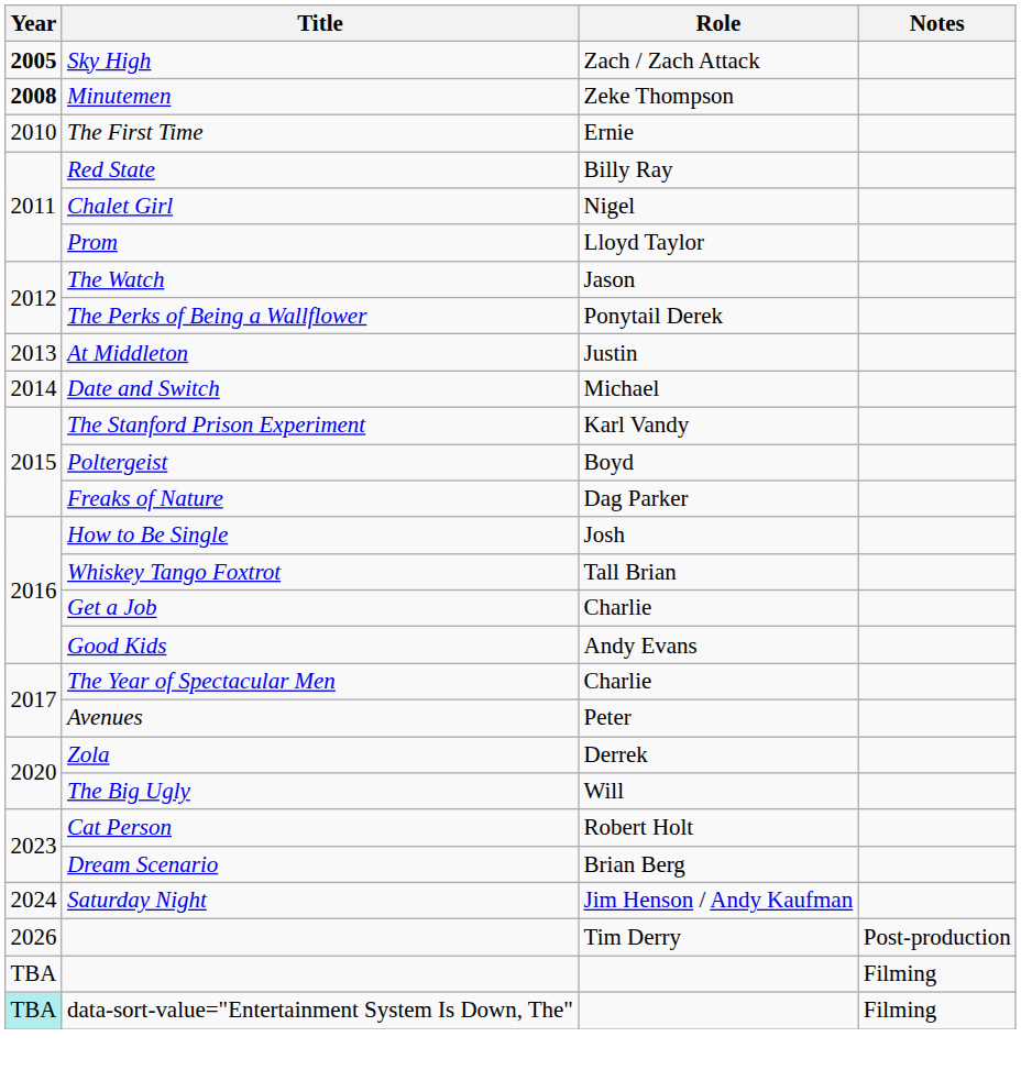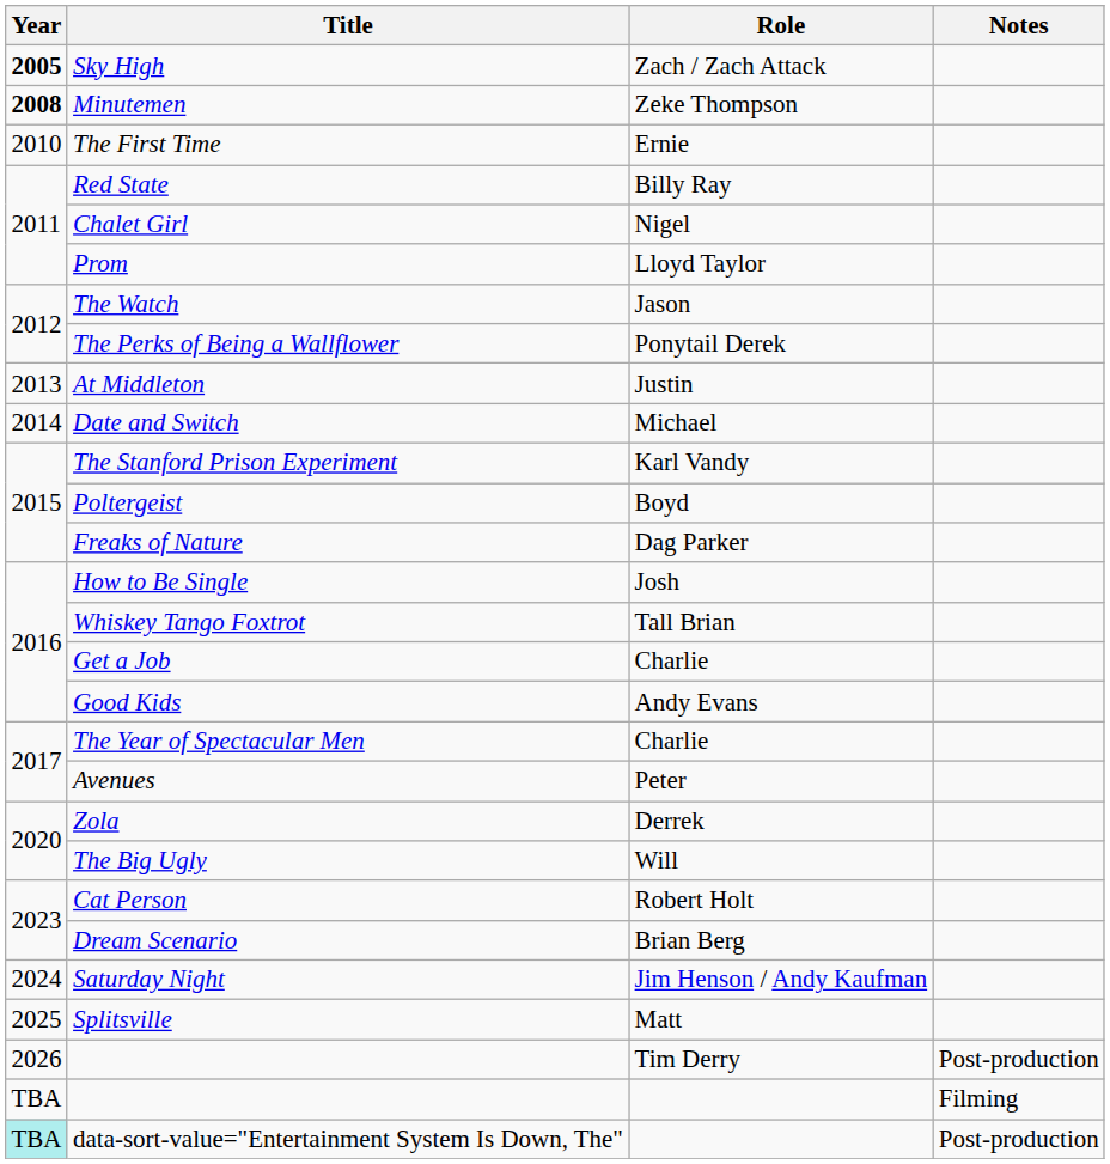 <table class="wikitable sortable">
 <tr>
 <th>Year</th>
 <th>Title</th>
 <th>Role</th>
 <th class="unsortable">Notes</th>
 </tr>
 <tr>
 <td><strong>2005</strong></td>
 <td><em><a href='#'>Sky High</a></em></td>
 <td>Zach / Zach Attack</td>
 <td></td>
 </tr>
 <tr>
 <td><strong>2008</strong></td>
 <td><em><a href='#'>Minutemen</a></em></td>
 <td>Zeke Thompson</td>
 <td></td>
 </tr>
 <tr>
 <td>2010</td>
 <td data-sort-value="First Time, The"><em>The First Time</em></td>
 <td>Ernie</td>
 <td></td>
 </tr>
 <tr>
 <td rowspan="3">2011</td>
 <td><em><a href='#'>Red State</a></em></td>
 <td>Billy Ray</td>
 <td></td>
 </tr>
 <tr>
 <td><em><a href='#'>Chalet Girl</a></em></td>
 <td>Nigel</td>
 <td></td>
 </tr>
 <tr>
 <td><em><a href='#'>Prom</a></em></td>
 <td>Lloyd Taylor</td>
 <td></td>
 </tr>
 <tr>
 <td rowspan="2">2012</td>
 <td data-sort-value="Watch, The"><em><a href='#'>The Watch</a></em></td>
 <td>Jason</td>
 <td></td>
 </tr>
 <tr>
 <td data-sort-value="Perks of Being a Wallflower, The"><em><a href='#'>The Perks of Being a Wallflower</a></em></td>
 <td>Ponytail Derek</td>
 <td></td>
 </tr>
 <tr>
 <td>2013</td>
 <td><em><a href='#'>At Middleton</a></em></td>
 <td>Justin</td>
 <td></td>
 </tr>
 <tr>
 <td>2014</td>
 <td><em><a href='#'>Date and Switch</a></em></td>
 <td>Michael</td>
 <td></td>
 </tr>
 <tr>
 <td rowspan="3">2015</td>
 <td data-sort-value="Stanford Prison Experiment, The"><em><a href='#'>The Stanford Prison Experiment</a></em></td>
 <td>Karl Vandy</td>
 <td></td>
 </tr>
 <tr>
 <td><em><a href='#'>Poltergeist</a></em></td>
 <td>Boyd</td>
 <td></td>
 </tr>
 <tr>
 <td><em><a href='#'>Freaks of Nature</a></em></td>
 <td>Dag Parker</td>
 <td></td>
 </tr>
 <tr>
 <td rowspan="4">2016</td>
 <td><em><a href='#'>How to Be Single</a></em></td>
 <td>Josh</td>
 <td></td>
 </tr>
 <tr>
 <td><em><a href='#'>Whiskey Tango Foxtrot</a></em></td>
 <td>Tall Brian</td>
 <td></td>
 </tr>
 <tr>
 <td><em><a href='#'>Get a Job</a></em></td>
 <td>Charlie</td>
 <td></td>
 </tr>
 <tr>
 <td><em><a href='#'>Good Kids</a></em></td>
 <td>Andy Evans</td>
 <td></td>
 </tr>
 <tr>
 <td rowspan="2">2017</td>
 <td data-sort-value="Year of Spectacular Men, The"><em><a href='#'>The Year of Spectacular Men</a></em></td>
 <td>Charlie</td>
 <td></td>
 </tr>
 <tr>
 <td><em>Avenues</em></td>
 <td>Peter</td>
 <td></td>
 </tr>
 <tr>
 <td rowspan="2">2020</td>
 <td><em><a href='#'>Zola</a></em></td>
 <td>Derrek</td>
 <td></td>
 </tr>
 <tr>
 <td data-sort-value="Big Ugly, The"><em><a href='#'>The Big Ugly</a></em></td>
 <td>Will</td>
 <td></td>
 </tr>
 <tr>
 <td rowspan=2>2023</td>
 <td><em><a href='#'>Cat Person</a></em></td>
 <td>Robert Holt</td>
 <td></td>
 </tr>
 <tr>
 <td><em><a href='#'>Dream Scenario</a></em></td>
 <td>Brian Berg</td>
 <td></td>
 </tr>
 <tr>
 <td>2024</td>
 <td><em><a href='#'>Saturday Night</a></em></td>
 <td><a href='#'>Jim Henson</a> / <a href='#'>Andy Kaufman</a></td>
 <td></td>
 </tr>
 <tr>
+<td>2025</td>
+<td><em><a href='#'>Splitsville</a></em></td>
+<td>Matt</td>
+<td></td>
+</tr>
+<tr>
 <td>2026</td>
 <td></td>
 <td>Tim Derry</td>
 <td>Post-production</td>
 </tr>
 <tr>
 <td>TBA</td>
 <td></td>
 <td></td>
 <td>Filming</td>
 </tr>
 <tr>
 <td style="background: paleturquoise;">TBA</td>
 <td>data-sort-value="Entertainment System Is Down, The" </td>
 <td></td>
-<td>Filming</td>
+<td>Post-production</td>
 </tr>
 </table>
